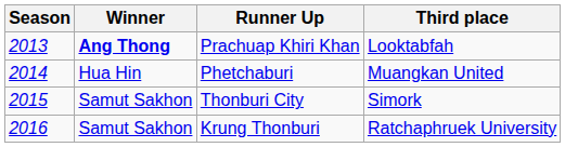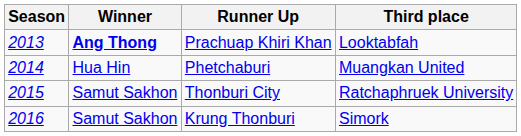 <table class="wikitable">
 <tr>
 <th>Season</th>
 <th>Winner</th>
 <th>Runner Up</th>
 <th>Third place</th>
 </tr>
 <tr>
 <td><em><a href='#'>2013</a></em></td>
 <td><strong><a href='#'>Ang Thong</a></strong></td>
 <td><a href='#'>Prachuap Khiri Khan</a></td>
 <td><a href='#'>Looktabfah</a></td>
 </tr>
 <tr>
 <td><em><a href='#'>2014</a></em></td>
 <td><a href='#'>Hua Hin</a></td>
 <td><a href='#'>Phetchaburi</a></td>
 <td><a href='#'>Muangkan United</a></td>
 </tr>
 <tr>
 <td><em><a href='#'>2015</a></em></td>
 <td><a href='#'>Samut Sakhon</a></td>
 <td><a href='#'>Thonburi City</a></td>
-<td><a href='#'>Simork</a></td>
+<td><a href='#'>Ratchaphruek University</a></td>
 </tr>
 <tr>
 <td><em><a href='#'>2016</a></em></td>
 <td><a href='#'>Samut Sakhon</a></td>
 <td><a href='#'>Krung Thonburi</a></td>
-<td><a href='#'>Ratchaphruek University</a></td>
+<td><a href='#'>Simork</a></td>
 </tr>
 <tr>
 </tr>
 </table>
